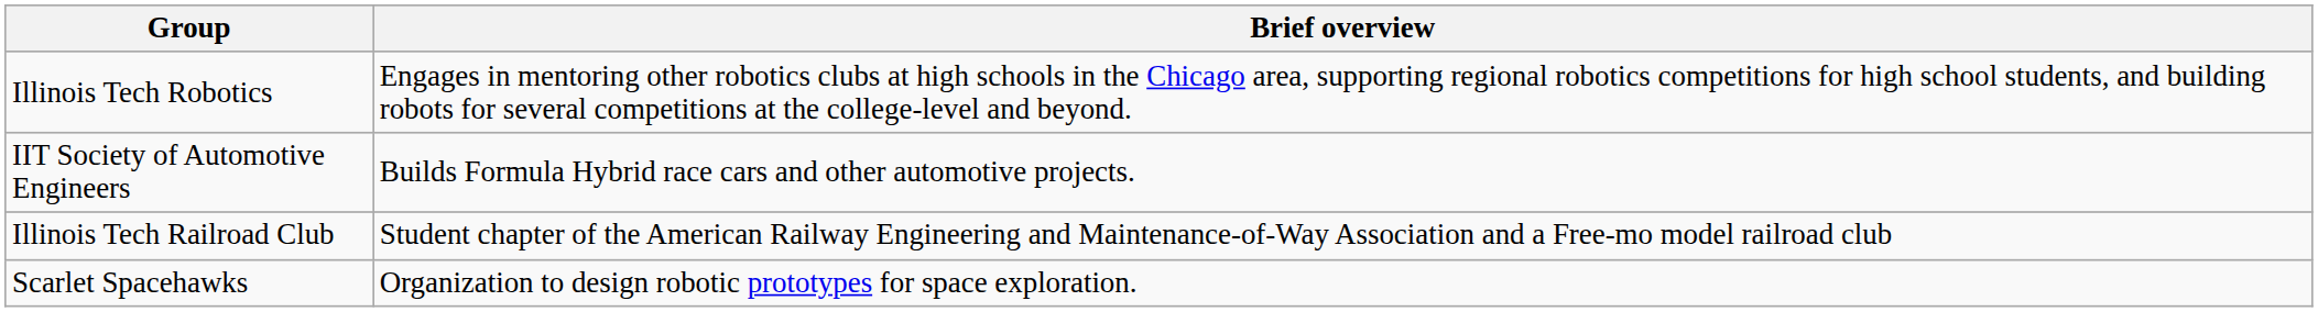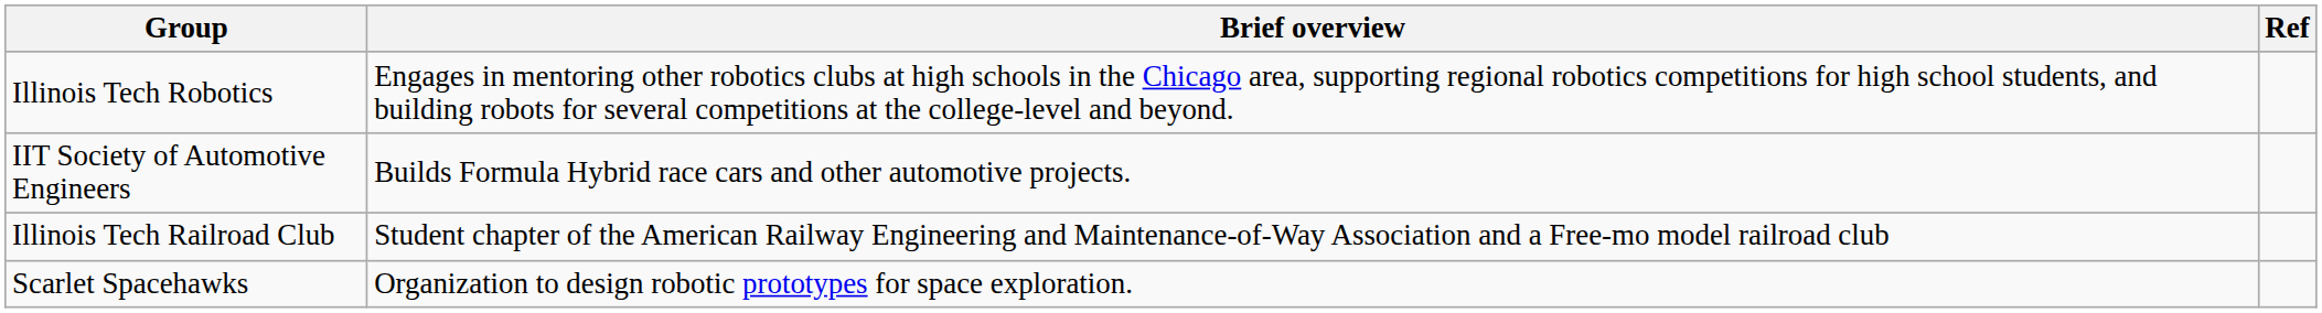 <table class="wikitable" style="margin-top: 0">
 <tr>
 <th>Group</th>
 <th>Brief overview</th>
+<th>Ref</th>
 </tr>
 <tr>
 <td>Illinois Tech Robotics</td>
 <td>Engages in mentoring other robotics clubs at high schools in the <a href='#'>Chicago</a> area, supporting regional robotics competitions for high school students, and building robots for several competitions at the college-level and beyond.</td>
+<td></td>
 </tr>
 <tr>
 <td>IIT Society of Automotive Engineers</td>
 <td>Builds Formula Hybrid race cars and other automotive projects.</td>
+<td></td>
 </tr>
 <tr>
 <td>Illinois Tech Railroad Club</td>
 <td>Student chapter of the American Railway Engineering and Maintenance-of-Way Association and a Free-mo model railroad club</td>
+<td></td>
 </tr>
 <tr>
 <td>Scarlet Spacehawks</td>
 <td>Organization to design robotic <a href='#'>prototypes</a> for space exploration.</td>
+<td></td>
 </tr>
 </table>
